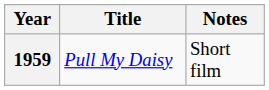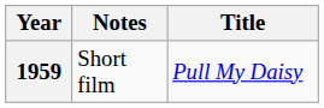 <table class="wikitable plainrowheaders" style="text-align:left;">
 <tr>
 <th scope="col" style="width:40px;">Year</th>
+<th scope="col" style="width:60px;">Notes</th>
 <th scope="col" style="width:100px;">Title</th>
-<th scope="col" style="width:60px;">Notes</th>
 </tr>
 <tr>
 <th scope="row">1959</th>
+<td>Short film</td>
 <td><em><a href='#'>Pull My Daisy</a></em></td>
-<td>Short film</td>
 </tr>
 </table>
